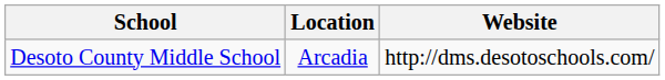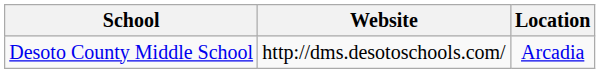 <table class="wikitable" style="text-align:center">
 <tr>
 <th>School</th>
+<th>Website</th>
 <th>Location</th>
-<th>Website</th>
 </tr>
 <tr>
 <td><a href='#'>Desoto County Middle School</a></td>
+<td>http://dms.desotoschools.com/</td>
 <td><a href='#'>Arcadia</a></td>
-<td>http://dms.desotoschools.com/</td>
 </tr>
 </table>
